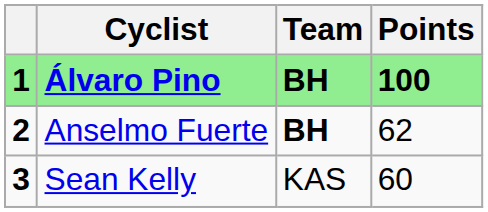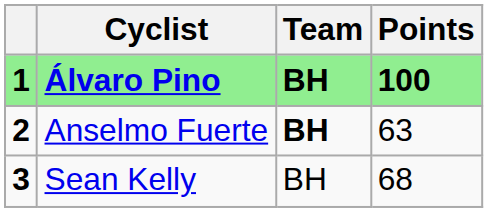 <table class="wikitable">
 <tr style="background:#ccf;">
 <th></th>
 <th>Cyclist</th>
 <th>Team</th>
 <th>Points</th>
 </tr>
 <tr style="background:lightgreen">
 <td><strong>1</strong></td>
 <td><strong> <a href='#'>Álvaro Pino</a></strong></td>
 <td><strong>BH</strong></td>
 <td><strong>100</strong></td>
 </tr>
 <tr>
 <td><strong>2</strong></td>
 <td> <a href='#'>Anselmo Fuerte</a></td>
 <td><strong>BH</strong></td>
-<td>62</td>
+<td>63</td>
 </tr>
 <tr>
 <td><strong>3</strong></td>
 <td> <a href='#'>Sean Kelly</a></td>
-<td>KAS</td>
-<td>60</td>
+<td>BH</td>
+<td>68</td>
 </tr>
 </table>
